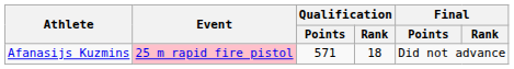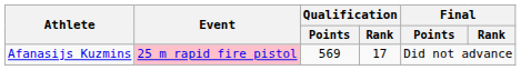 <table class="wikitable" style="font-size:90%">
 <tr>
 <th rowspan="2">Athlete</th>
 <th rowspan="2">Event</th>
 <th colspan=2>Qualification</th>
 <th colspan=2>Final</th>
 </tr>
 <tr style="font-size:95%">
 <th>Points</th>
 <th>Rank</th>
 <th>Points</th>
 <th>Rank</th>
 </tr>
 <tr align=center>
 <td align=left><a href='#'>Afanasijs Kuzmins</a></td>
 <td align=left style="background: pink;"><a href='#'>25 m rapid fire pistol</a></td>
-<td>571</td>
-<td>18</td>
+<td>569</td>
+<td>17</td>
 <td colspan=2>Did not advance</td>
 </tr>
 </table>
